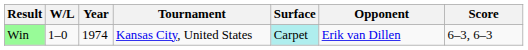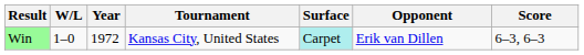 <table class="sortable wikitable">
 <tr>
 <th style="width:40px">Result</th>
 <th style="width:35px" class="unsortable">W/L</th>
 <th style="width:35px">Year</th>
 <th style="width:190px">Tournament</th>
 <th style="width:50px">Surface</th>
 <th style="width:150px">Opponent</th>
 <th style="width:90px" class="unsortable">Score</th>
 </tr>
 <tr>
 <td style="background:#98fb98;">Win</td>
 <td>1–0</td>
-<td>1974</td>
+<td>1972</td>
 <td><a href='#'>Kansas City</a>, United States</td>
 <td style="background: paleturquoise;">Carpet</td>
 <td> <a href='#'>Erik van Dillen</a></td>
 <td>6–3, 6–3</td>
 </tr>
 </table>
